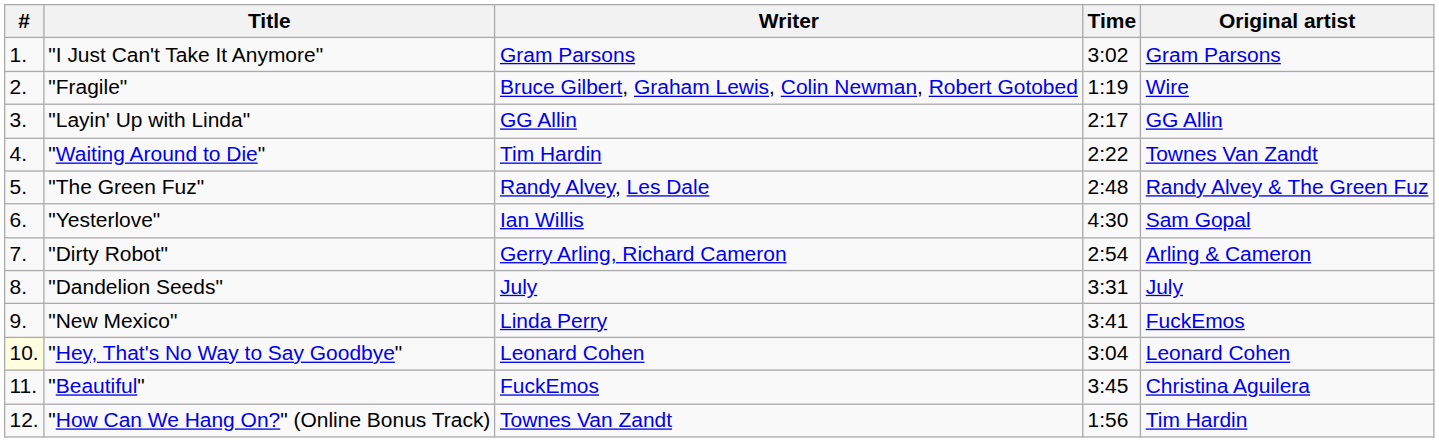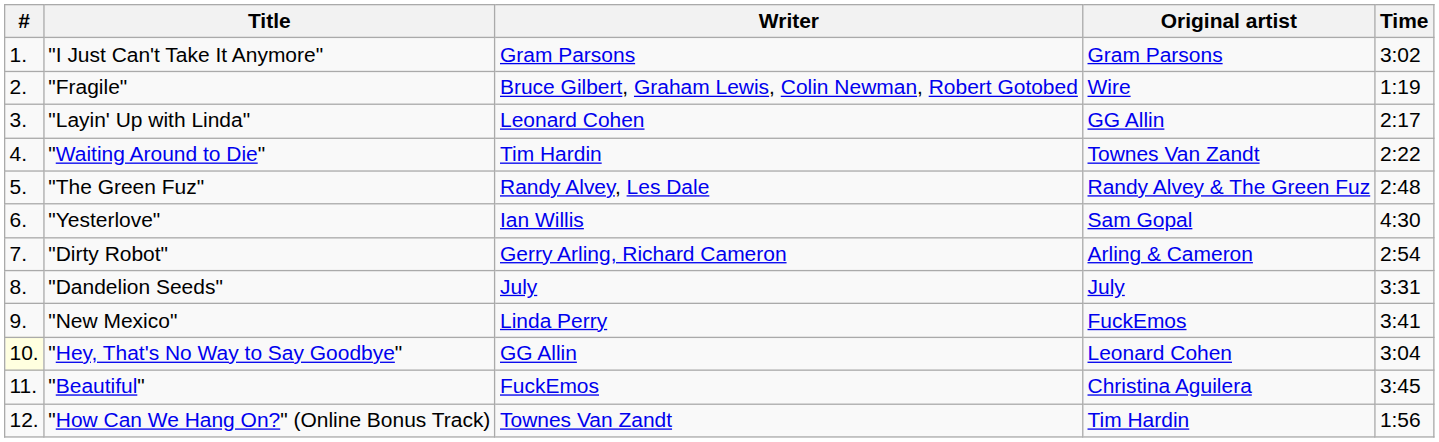 <table class="wikitable">
 <tr>
 <th>#</th>
 <th>Title</th>
 <th>Writer</th>
+<th>Original artist</th>
 <th>Time</th>
-<th>Original artist</th>
 </tr>
 <tr>
 <td>1.</td>
 <td>"I Just Can't Take It Anymore"</td>
 <td><a href='#'>Gram Parsons</a></td>
+<td><a href='#'>Gram Parsons</a></td>
 <td>3:02</td>
-<td><a href='#'>Gram Parsons</a></td>
 </tr>
 <tr>
 <td>2.</td>
 <td>"Fragile"</td>
 <td><a href='#'>Bruce Gilbert</a>, <a href='#'>Graham Lewis</a>, <a href='#'>Colin Newman</a>, <a href='#'>Robert Gotobed</a></td>
+<td><a href='#'>Wire</a></td>
 <td>1:19</td>
-<td><a href='#'>Wire</a></td>
 </tr>
 <tr>
 <td>3.</td>
 <td>"Layin' Up with Linda"</td>
+<td><a href='#'>Leonard Cohen</a></td>
 <td><a href='#'>GG Allin</a></td>
 <td>2:17</td>
-<td><a href='#'>GG Allin</a></td>
 </tr>
 <tr>
 <td>4.</td>
 <td>"<a href='#'>Waiting Around to Die</a>"</td>
 <td><a href='#'>Tim Hardin</a></td>
+<td><a href='#'>Townes Van Zandt</a></td>
 <td>2:22</td>
-<td><a href='#'>Townes Van Zandt</a></td>
 </tr>
 <tr>
 <td>5.</td>
 <td>"The Green Fuz"</td>
 <td><a href='#'>Randy Alvey</a>, <a href='#'>Les Dale</a></td>
+<td><a href='#'>Randy Alvey & The Green Fuz</a></td>
 <td>2:48</td>
-<td><a href='#'>Randy Alvey & The Green Fuz</a></td>
 </tr>
 <tr>
 <td>6.</td>
 <td>"Yesterlove"</td>
 <td><a href='#'>Ian Willis</a></td>
+<td><a href='#'>Sam Gopal</a></td>
 <td>4:30</td>
-<td><a href='#'>Sam Gopal</a></td>
 </tr>
 <tr>
 <td>7.</td>
 <td>"Dirty Robot"</td>
 <td><a href='#'>Gerry Arling, Richard Cameron</a></td>
+<td><a href='#'>Arling & Cameron</a></td>
 <td>2:54</td>
-<td><a href='#'>Arling & Cameron</a></td>
 </tr>
 <tr>
 <td>8.</td>
 <td>"Dandelion Seeds"</td>
 <td><a href='#'>July</a></td>
+<td><a href='#'>July</a></td>
 <td>3:31</td>
-<td><a href='#'>July</a></td>
 </tr>
 <tr>
 <td>9.</td>
 <td>"New Mexico"</td>
 <td><a href='#'>Linda Perry</a></td>
+<td><a href='#'>FuckEmos</a></td>
 <td>3:41</td>
-<td><a href='#'>FuckEmos</a></td>
 </tr>
 <tr>
 <td style="background: lightyellow;">10.</td>
 <td>"<a href='#'>Hey, That's No Way to Say Goodbye</a>"</td>
+<td><a href='#'>GG Allin</a></td>
 <td><a href='#'>Leonard Cohen</a></td>
 <td>3:04</td>
-<td><a href='#'>Leonard Cohen</a></td>
 </tr>
 <tr>
 <td>11.</td>
 <td>"<a href='#'>Beautiful</a>"</td>
 <td><a href='#'>FuckEmos</a></td>
+<td><a href='#'>Christina Aguilera</a></td>
 <td>3:45</td>
-<td><a href='#'>Christina Aguilera</a></td>
 </tr>
 <tr>
 <td>12.</td>
 <td>"<a href='#'>How Can We Hang On?</a>" (Online Bonus Track)</td>
 <td><a href='#'>Townes Van Zandt</a></td>
+<td><a href='#'>Tim Hardin</a></td>
 <td>1:56</td>
-<td><a href='#'>Tim Hardin</a></td>
 </tr>
 </table>
